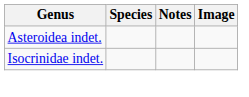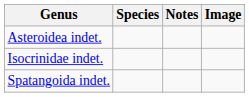 <table class="wikitable">
 <tr>
 <th>Genus</th>
 <th>Species</th>
 <th>Notes</th>
 <th>Image</th>
 </tr>
 <tr>
 <td><a href='#'>Asteroidea indet.</a></td>
 <td></td>
 <td></td>
 <td></td>
 </tr>
 <tr>
 <td><a href='#'>Isocrinidae indet.</a></td>
 <td></td>
 <td></td>
 <td></td>
 </tr>
+<tr>
+<td><a href='#'>Spatangoida indet.</a></td>
+<td></td>
+<td></td>
+<td></td>
+</tr>
 </table>
